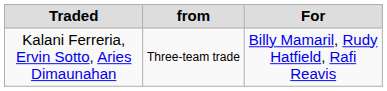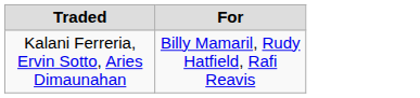 <table class="wikitable" style="text-align: center">
 <tr align="center" bgcolor="#dddddd">
 <td style="width:140px"><strong>Traded</strong></td>
-<td style="width:100px"><strong>from</strong></td>
 <td style="width:140px"><strong>For</strong></td>
 </tr>
 <tr style="height:40px">
 <td>Kalani Ferreria, <a href='#'>Ervin Sotto</a>, <a href='#'>Aries Dimaunahan</a></td>
-<td style="font-size: 80%">Three-team trade</td>
 <td><a href='#'>Billy Mamaril</a>, <a href='#'>Rudy Hatfield</a>, <a href='#'>Rafi Reavis</a></td>
 </tr>
 </table>
